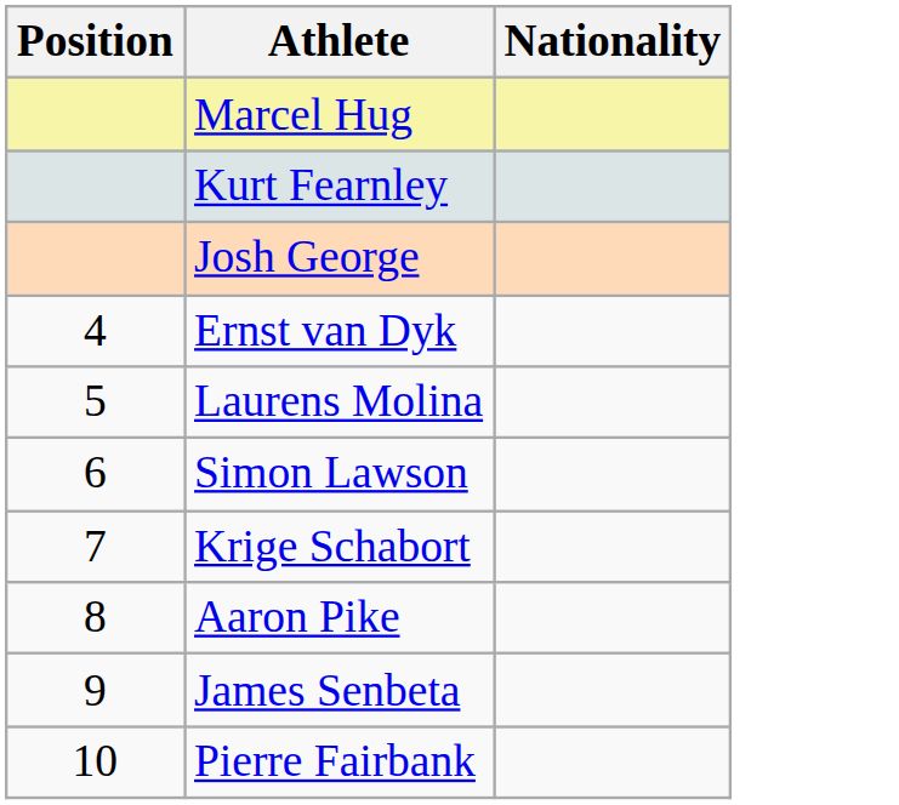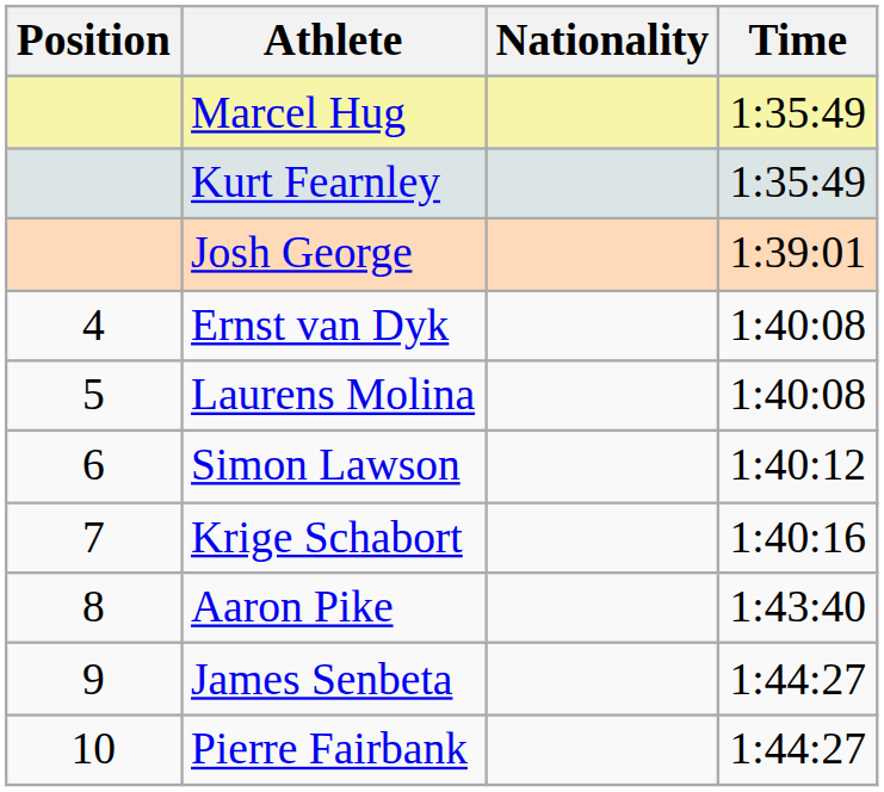 <table class="wikitable sortable">
 <tr>
 <th>Position</th>
 <th>Athlete</th>
 <th>Nationality</th>
+<th>Time</th>
 </tr>
 <tr bgcolor="#F7F6A8">
 <td align=center></td>
 <td><a href='#'>Marcel Hug</a></td>
 <td></td>
+<td>1:35:49</td>
 </tr>
 <tr bgcolor="#DCE5E5">
 <td align=center></td>
 <td><a href='#'>Kurt Fearnley</a></td>
 <td></td>
+<td>1:35:49</td>
 </tr>
 <tr bgcolor="#FFDAB9">
 <td align=center></td>
 <td><a href='#'>Josh George</a></td>
 <td></td>
+<td>1:39:01</td>
 </tr>
 <tr>
 <td align=center>4</td>
 <td><a href='#'>Ernst van Dyk</a></td>
 <td></td>
+<td>1:40:08</td>
 </tr>
 <tr>
 <td align=center>5</td>
 <td><a href='#'>Laurens Molina</a></td>
 <td></td>
+<td>1:40:08</td>
 </tr>
 <tr>
 <td align=center>6</td>
 <td><a href='#'>Simon Lawson</a></td>
 <td></td>
+<td>1:40:12</td>
 </tr>
 <tr>
 <td align=center>7</td>
 <td><a href='#'>Krige Schabort</a></td>
 <td></td>
+<td>1:40:16</td>
 </tr>
 <tr>
 <td align=center>8</td>
 <td><a href='#'>Aaron Pike</a></td>
 <td></td>
+<td>1:43:40</td>
 </tr>
 <tr>
 <td align=center>9</td>
 <td><a href='#'>James Senbeta</a></td>
 <td></td>
+<td>1:44:27</td>
 </tr>
 <tr>
 <td align=center>10</td>
 <td><a href='#'>Pierre Fairbank</a></td>
 <td></td>
+<td>1:44:27</td>
 </tr>
 </table>
